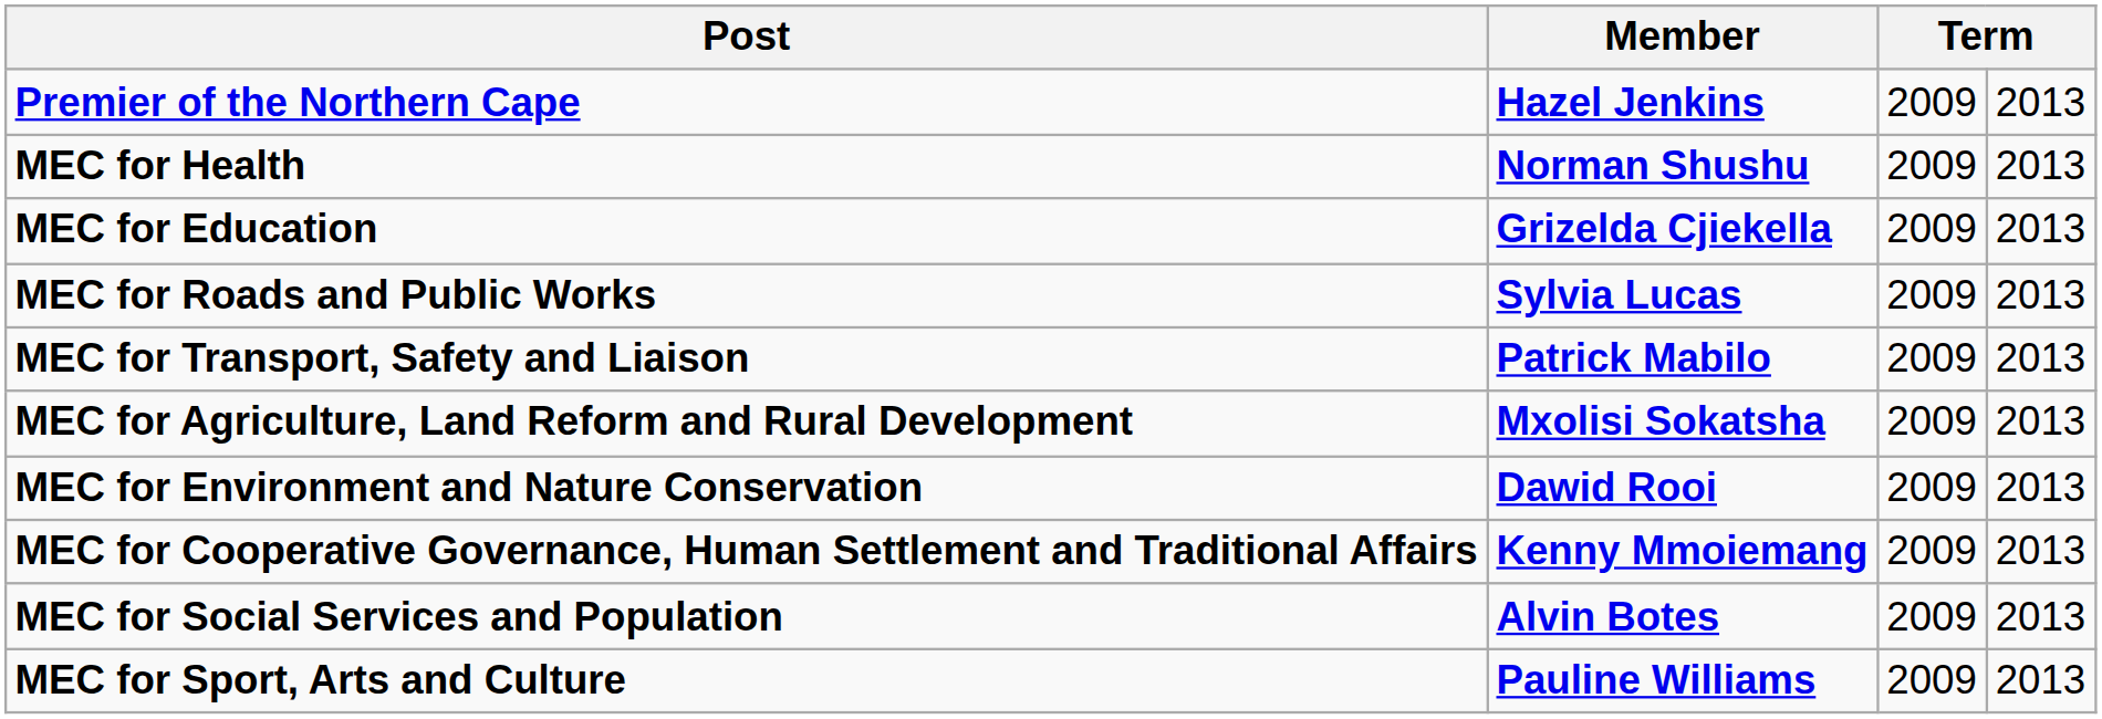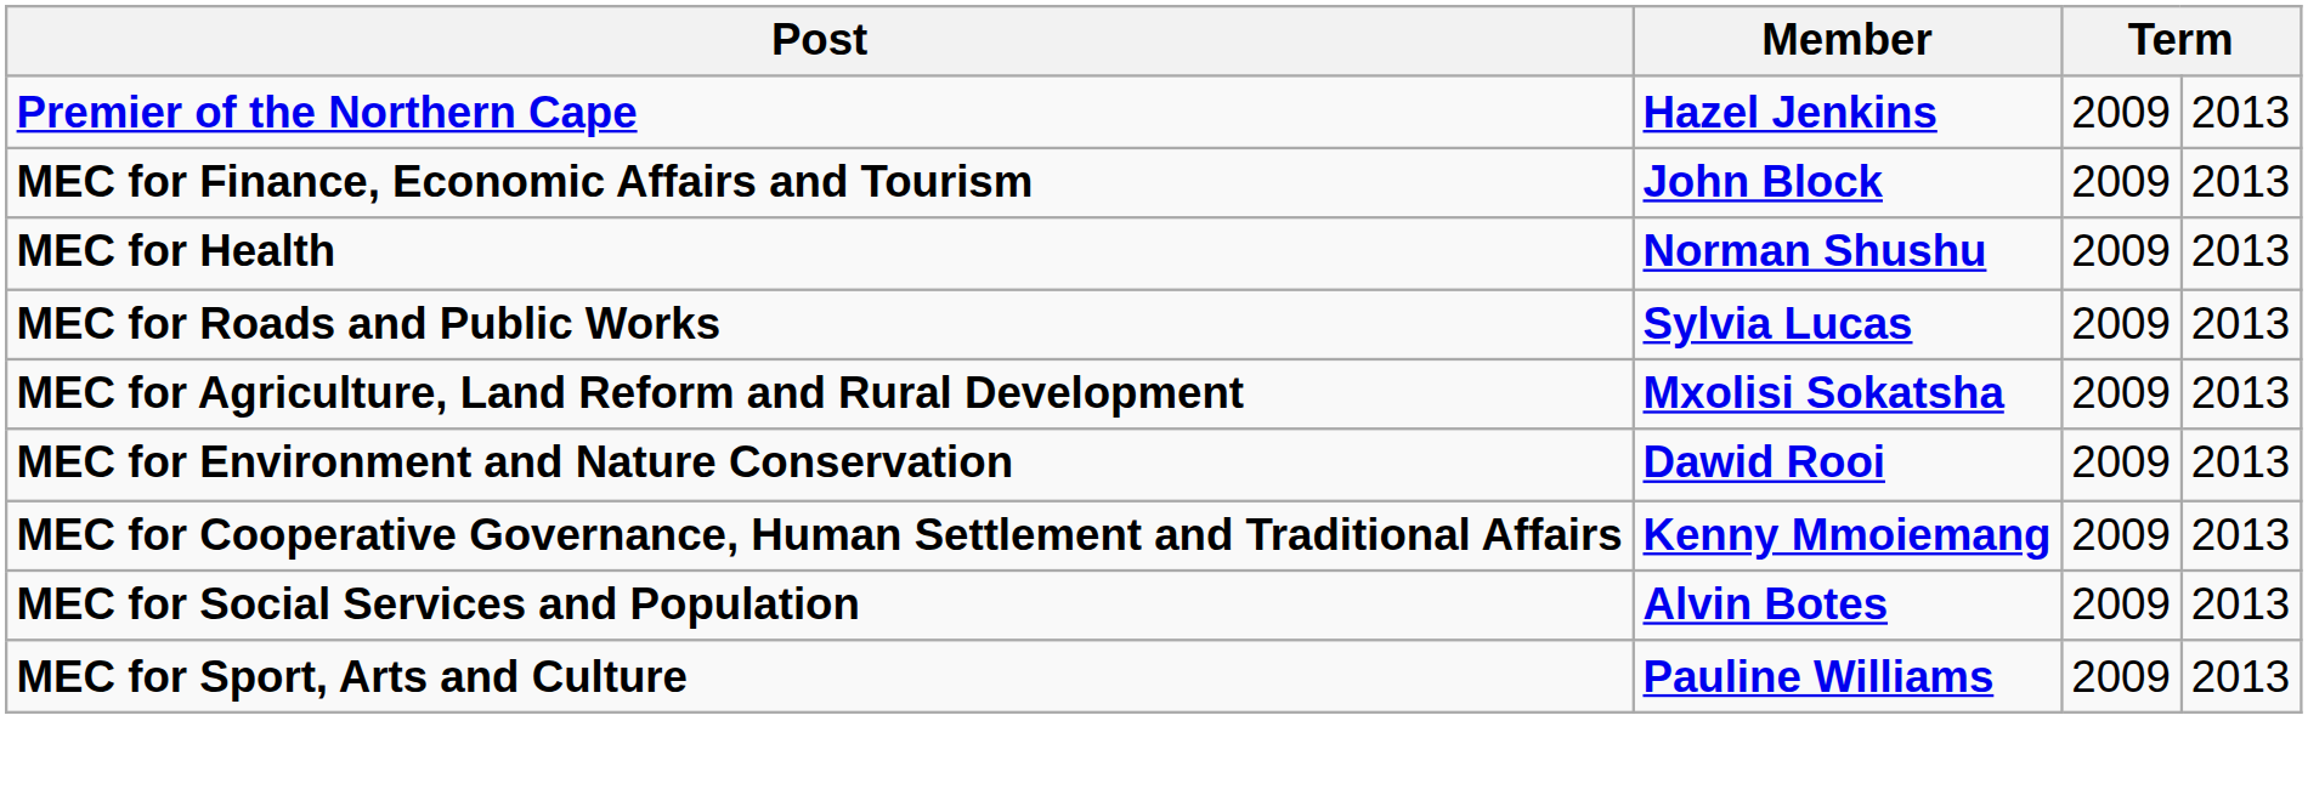 <table class="wikitable">
 <tr>
 <th>Post</th>
 <th>Member</th>
 <th colspan="2">Term</th>
 </tr>
 <tr>
 <td><strong><a href='#'>Premier of the Northern Cape</a></strong></td>
 <td><strong><a href='#'>Hazel Jenkins</a></strong></td>
 <td>2009</td>
 <td>2013</td>
 </tr>
 <tr>
+<td><strong>MEC for Finance, Economic Affairs and Tourism</strong></td>
+<td><a href='#'><strong>John Block</strong></a></td>
+<td>2009</td>
+<td>2013</td>
+</tr>
+<tr>
 <td><strong>MEC for Health</strong></td>
 <td><strong><a href='#'>Norman Shushu</a></strong></td>
 <td>2009</td>
 <td>2013</td>
 </tr>
 <tr>
-<td><strong>MEC for Education</strong></td>
-<td><strong><a href='#'>Grizelda Cjiekella</a></strong></td>
-<td>2009</td>
-<td>2013</td>
-</tr>
-<tr>
 <td><strong>MEC for Roads and Public Works</strong></td>
 <td><strong><a href='#'>Sylvia Lucas</a></strong></td>
-<td>2009</td>
-<td>2013</td>
-</tr>
-<tr>
-<td><strong>MEC for Transport, Safety and Liaison</strong></td>
-<td><strong><a href='#'>Patrick Mabilo</a></strong></td>
 <td>2009</td>
 <td>2013</td>
 </tr>
 <tr>
 <td><strong>MEC for Agriculture, Land Reform and Rural Development</strong></td>
 <td><a href='#'><strong>Mxolisi Sokatsha</strong></a></td>
 <td>2009</td>
 <td>2013</td>
 </tr>
 <tr>
 <td><strong>MEC for Environment and Nature Conservation</strong></td>
 <td><strong><a href='#'>Dawid Rooi</a></strong></td>
 <td>2009</td>
 <td>2013</td>
 </tr>
 <tr>
 <td><strong>MEC for Cooperative Governance, Human Settlement and Traditional Affairs</strong></td>
 <td><strong><a href='#'>Kenny Mmoiemang</a></strong></td>
 <td>2009</td>
 <td>2013</td>
 </tr>
 <tr>
 <td><strong>MEC for Social Services and Population</strong></td>
 <td><strong><a href='#'>Alvin Botes</a></strong></td>
 <td>2009</td>
 <td>2013</td>
 </tr>
 <tr>
 <td><strong>MEC for Sport, Arts and Culture</strong></td>
 <td><strong><a href='#'>Pauline Williams</a></strong></td>
 <td>2009</td>
 <td>2013</td>
 </tr>
 </table>
